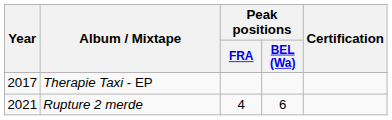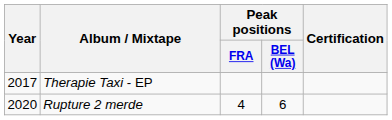 <table class="wikitable">
 <tr>
 <th align="center" rowspan="2" width="10">Year</th>
 <th align="center" rowspan="2" width="210">Album / Mixtape</th>
 <th align="center" colspan="2" width="20">Peak positions</th>
 <th align="center" rowspan="2" width="70">Certification</th>
 </tr>
 <tr>
 <th scope="col" style="width:3em;font-size:90%;"><a href='#'>FRA</a><br></th>
 <th scope="col" style="width:3em;font-size:90%;"><a href='#'>BEL <br>(Wa)</a><br></th>
 </tr>
 <tr>
 <td style="text-align:center;">2017</td>
 <td><em>Therapie Taxi</em> - EP</td>
 <td style="text-align:center;"></td>
 <td style="text-align:center;"></td>
 <td style="text-align:center;"></td>
 </tr>
 <tr>
-<td style="text-align:center;">2021</td>
+<td style="text-align:center;">2020</td>
 <td><em>Rupture 2 merde</em></td>
 <td style="text-align:center;">4</td>
 <td style="text-align:center;">6</td>
 <td style="text-align:center;"></td>
 </tr>
 </table>
